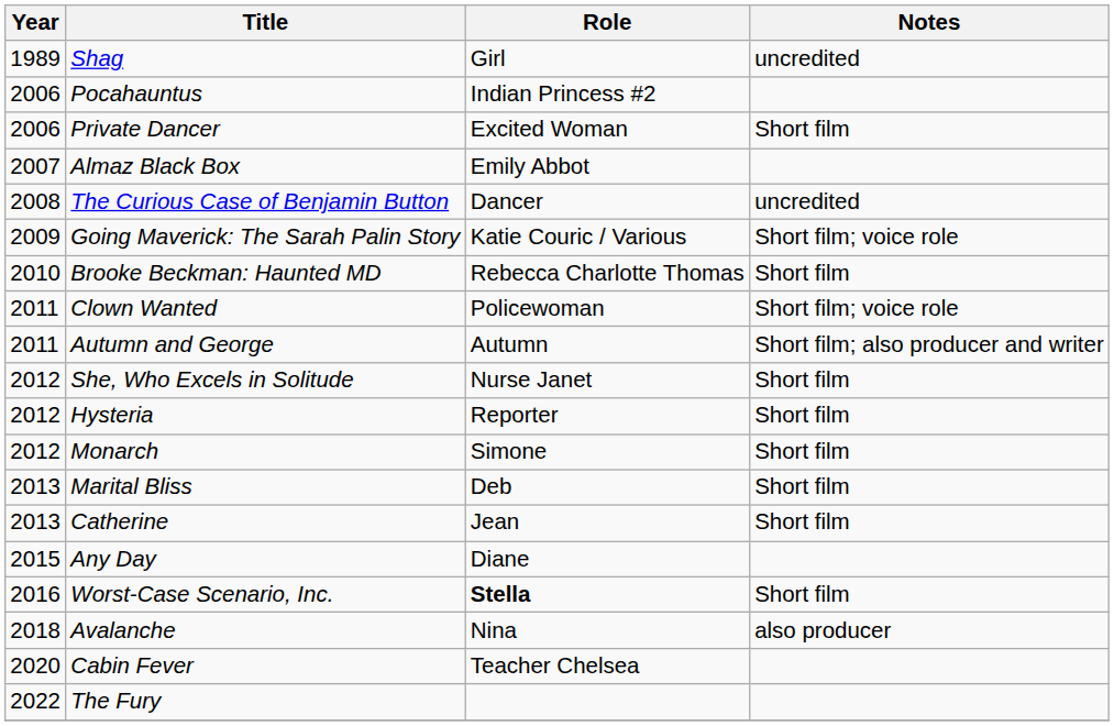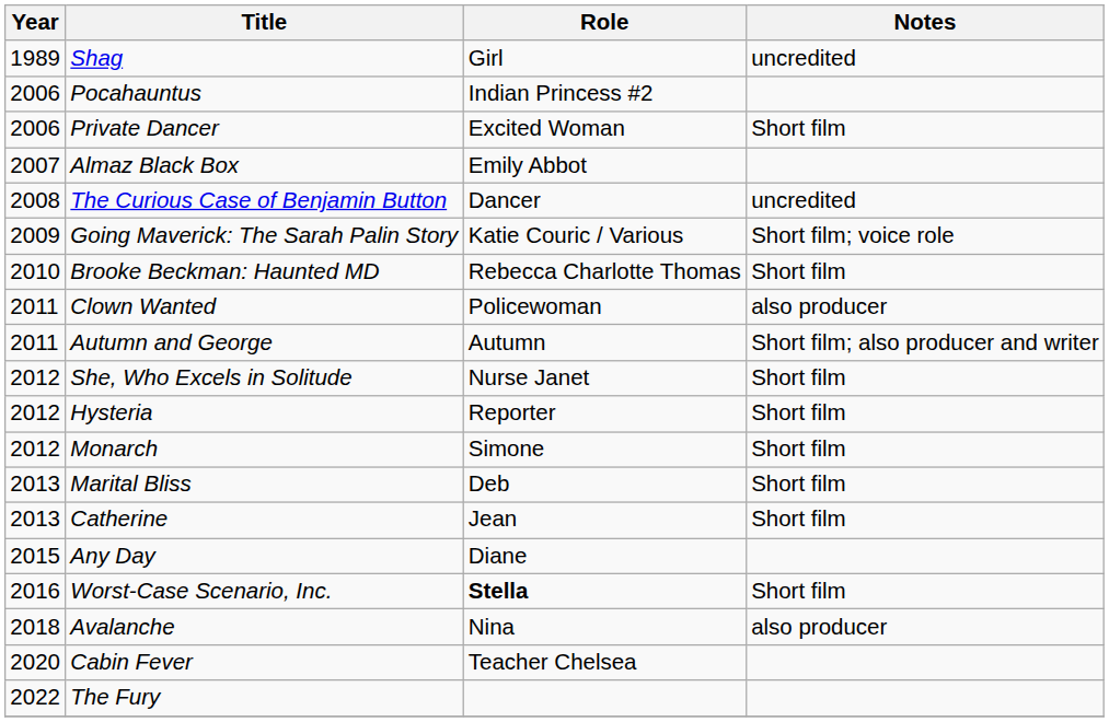 <table class="wikitable">
 <tr>
 <th>Year</th>
 <th>Title</th>
 <th>Role</th>
 <th>Notes</th>
 </tr>
 <tr>
 <td>1989</td>
 <td><em><a href='#'>Shag</a></em></td>
 <td>Girl</td>
 <td>uncredited</td>
 </tr>
 <tr>
 <td>2006</td>
 <td><em>Pocahauntus</em></td>
 <td>Indian Princess #2</td>
 <td></td>
 </tr>
 <tr>
 <td>2006</td>
 <td><em>Private Dancer</em></td>
 <td>Excited Woman</td>
 <td>Short film</td>
 </tr>
 <tr>
 <td>2007</td>
 <td><em>Almaz Black Box</em></td>
 <td>Emily Abbot</td>
 <td></td>
 </tr>
 <tr>
 <td>2008</td>
 <td><em><a href='#'>The Curious Case of Benjamin Button</a></em></td>
 <td>Dancer</td>
 <td>uncredited</td>
 </tr>
 <tr>
 <td>2009</td>
 <td><em>Going Maverick: The Sarah Palin Story</em></td>
 <td>Katie Couric / Various</td>
 <td>Short film; voice role</td>
 </tr>
 <tr>
 <td>2010</td>
 <td><em>Brooke Beckman: Haunted MD</em></td>
 <td>Rebecca Charlotte Thomas</td>
 <td>Short film</td>
 </tr>
 <tr>
 <td>2011</td>
 <td><em>Clown Wanted</em></td>
 <td>Policewoman</td>
-<td>Short film; voice role</td>
+<td>also producer</td>
 </tr>
 <tr>
 <td>2011</td>
 <td><em>Autumn and George</em></td>
 <td>Autumn</td>
 <td>Short film; also producer and writer</td>
 </tr>
 <tr>
 <td>2012</td>
 <td><em>She, Who Excels in Solitude</em></td>
 <td>Nurse Janet</td>
 <td>Short film</td>
 </tr>
 <tr>
 <td>2012</td>
 <td><em>Hysteria</em></td>
 <td>Reporter</td>
 <td>Short film</td>
 </tr>
 <tr>
 <td>2012</td>
 <td><em>Monarch</em></td>
 <td>Simone</td>
 <td>Short film</td>
 </tr>
 <tr>
 <td>2013</td>
 <td><em>Marital Bliss</em></td>
 <td>Deb</td>
 <td>Short film</td>
 </tr>
 <tr>
 <td>2013</td>
 <td><em>Catherine</em></td>
 <td>Jean</td>
 <td>Short film</td>
 </tr>
 <tr>
 <td>2015</td>
 <td><em>Any Day</em></td>
 <td>Diane</td>
 <td></td>
 </tr>
 <tr>
 <td>2016</td>
 <td><em>Worst-Case Scenario, Inc.</em></td>
 <td><strong>Stella</strong></td>
 <td>Short film</td>
 </tr>
 <tr>
 <td>2018</td>
 <td><em>Avalanche</em></td>
 <td>Nina</td>
 <td>also producer</td>
 </tr>
 <tr>
 <td>2020</td>
 <td><em>Cabin Fever</em></td>
 <td>Teacher Chelsea</td>
 <td></td>
 </tr>
 <tr>
 <td>2022</td>
 <td><em>The Fury</em></td>
 <td></td>
 <td></td>
 </tr>
 <tr>
 </tr>
 </table>
